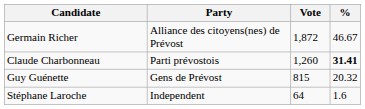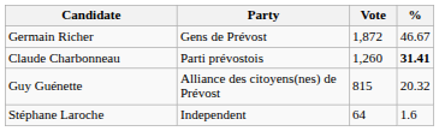 <table class="wikitable">
 <tr>
 <th bgcolor="#DDDDFF" width="200px">Candidate</th>
 <th bgcolor="#DDDDFF" width="200px">Party</th>
 <th bgcolor="#DDDDFF" width="50px">Vote</th>
 <th bgcolor="#DDDDFF" width="30px">%</th>
 </tr>
 <tr>
 <td>Germain Richer</td>
-<td>Alliance des citoyens(nes) de Prévost</td>
+<td>Gens de Prévost</td>
 <td>1,872</td>
 <td>46.67</td>
 </tr>
 <tr>
 <td>Claude Charbonneau</td>
 <td>Parti prévostois</td>
 <td>1,260</td>
 <td><strong>31.41</strong></td>
 </tr>
 <tr>
 <td>Guy Guénette</td>
-<td>Gens de Prévost</td>
+<td>Alliance des citoyens(nes) de Prévost</td>
 <td>815</td>
 <td>20.32</td>
 </tr>
 <tr>
 <td>Stéphane Laroche</td>
 <td>Independent</td>
 <td>64</td>
 <td>1.6</td>
 </tr>
 </table>
